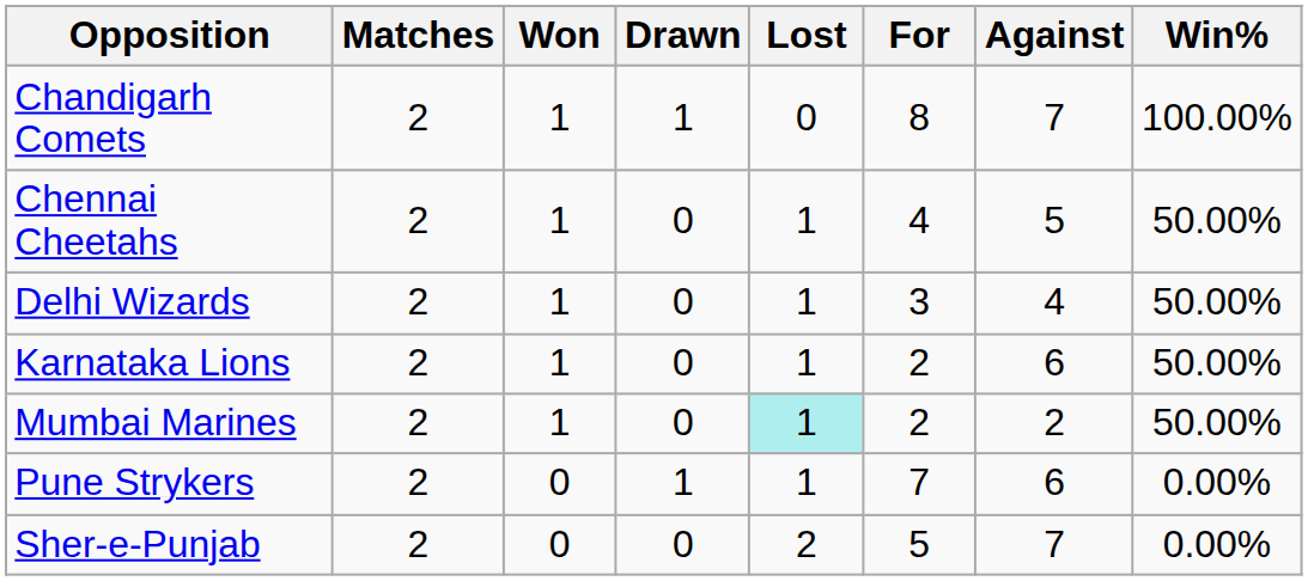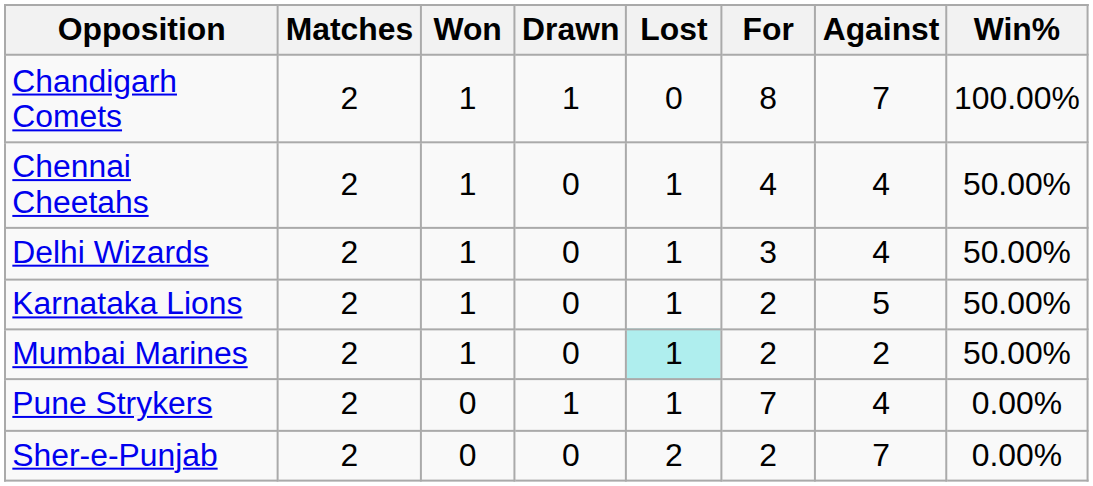 <table class="wikitable sortable" style="text-align:center">
 <tr>
 </tr>
 <tr>
 <th width=130>Opposition</th>
 <th width=40>Matches</th>
 <th width=40>Won</th>
 <th width=40>Drawn</th>
 <th width=40>Lost</th>
 <th width=40>For</th>
 <th width=40>Against</th>
 <th width=40>Win%</th>
 </tr>
 <tr>
 <td align=left><a href='#'>Chandigarh Comets</a></td>
 <td>2</td>
 <td>1</td>
 <td>1</td>
 <td>0</td>
 <td>8</td>
 <td>7</td>
 <td>100.00%</td>
 </tr>
 <tr>
 <td align=left><a href='#'>Chennai Cheetahs</a></td>
 <td>2</td>
 <td>1</td>
 <td>0</td>
 <td>1</td>
 <td>4</td>
-<td>5</td>
+<td>4</td>
 <td>50.00%</td>
 </tr>
 <tr>
 <td align=left><a href='#'>Delhi Wizards</a></td>
 <td>2</td>
 <td>1</td>
 <td>0</td>
 <td>1</td>
 <td>3</td>
 <td>4</td>
 <td>50.00%</td>
 </tr>
 <tr>
 <td align=left><a href='#'>Karnataka Lions</a></td>
 <td>2</td>
 <td>1</td>
 <td>0</td>
 <td>1</td>
 <td>2</td>
-<td>6</td>
+<td>5</td>
 <td>50.00%</td>
 </tr>
 <tr>
 <td align=left><a href='#'>Mumbai Marines</a></td>
 <td>2</td>
 <td>1</td>
 <td>0</td>
 <td style="background: paleturquoise;">1</td>
 <td>2</td>
 <td>2</td>
 <td>50.00%</td>
 </tr>
 <tr>
 <td align=left><a href='#'>Pune Strykers</a></td>
 <td>2</td>
 <td>0</td>
 <td>1</td>
 <td>1</td>
 <td>7</td>
-<td>6</td>
+<td>4</td>
 <td>0.00%</td>
 </tr>
 <tr>
 <td align=left><a href='#'>Sher-e-Punjab</a></td>
 <td>2</td>
 <td>0</td>
 <td>0</td>
 <td>2</td>
-<td>5</td>
+<td>2</td>
 <td>7</td>
 <td>0.00%</td>
 </tr>
 </table>
